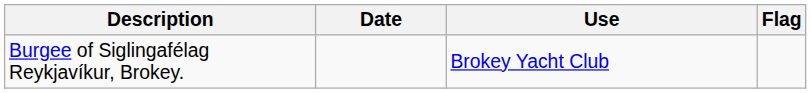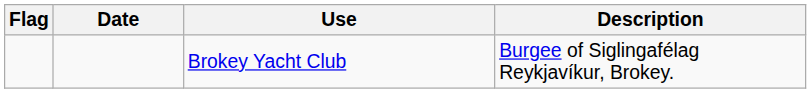 <table class="wikitable" style="background: #f9f9f9; border">
 <tr bgcolor="#efefef">
-<th width="250">Description</th>
+<th>Flag</th>
 <th width="100">Date</th>
 <th width="250">Use</th>
-<th>Flag</th>
+<th width="250">Description</th>
 </tr>
 <tr>
-<td><a href='#'>Burgee</a> of Siglingafélag Reykjavíkur, Brokey.</td>
+<td></td>
 <td></td>
 <td><a href='#'>Brokey Yacht Club</a></td>
-<td></td>
+<td><a href='#'>Burgee</a> of Siglingafélag Reykjavíkur, Brokey.</td>
 </tr>
 </table>
